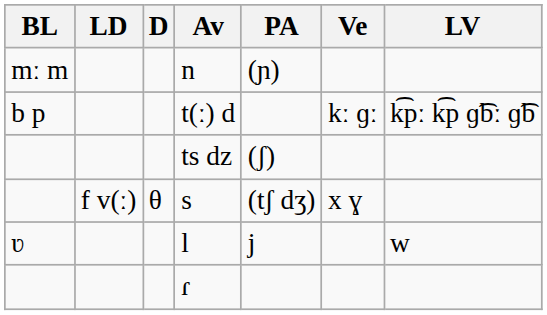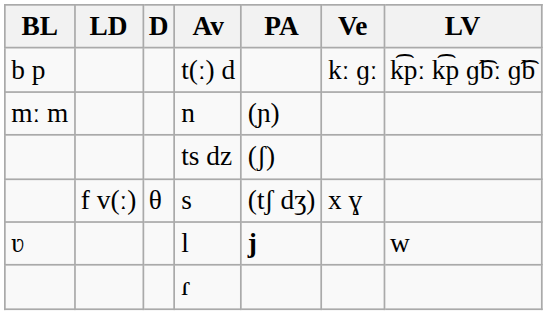 <table class="wikitable IPA">
 <tr>
 <th>BL</th>
 <th>LD</th>
 <th>D</th>
 <th>Av</th>
 <th>PA</th>
 <th>Ve</th>
 <th>LV</th>
 </tr>
 <tr>
+<td>b p</td>
+<td></td>
+<td></td>
+<td>t(ː) d</td>
+<td></td>
+<td>kː ɡː</td>
+<td>k͡pː k͡p ɡ͡bː ɡ͡b</td>
+</tr>
+<tr>
 <td>mː m</td>
 <td></td>
 <td></td>
 <td>n</td>
 <td>(ɲ)</td>
 <td></td>
 <td></td>
-</tr>
-<tr>
-<td>b p</td>
-<td></td>
-<td></td>
-<td>t(ː) d</td>
-<td></td>
-<td>kː ɡː</td>
-<td>k͡pː k͡p ɡ͡bː ɡ͡b</td>
 </tr>
 <tr>
 <td></td>
 <td></td>
 <td></td>
 <td>ts dz</td>
 <td>(ʃ)</td>
 <td></td>
 <td></td>
 </tr>
 <tr>
 <td></td>
 <td>f v(ː)</td>
 <td>θ</td>
 <td>s</td>
 <td>(tʃ dʒ)</td>
 <td>x ɣ</td>
 </tr>
 <tr>
 <td>ʋ</td>
 <td></td>
 <td></td>
 <td>l</td>
-<td>j</td>
+<td><strong>j</strong></td>
 <td></td>
 <td>w</td>
 </tr>
 <tr>
 <td></td>
 <td></td>
 <td></td>
 <td>ɾ</td>
 <td></td>
 <td></td>
 </tr>
 </table>
